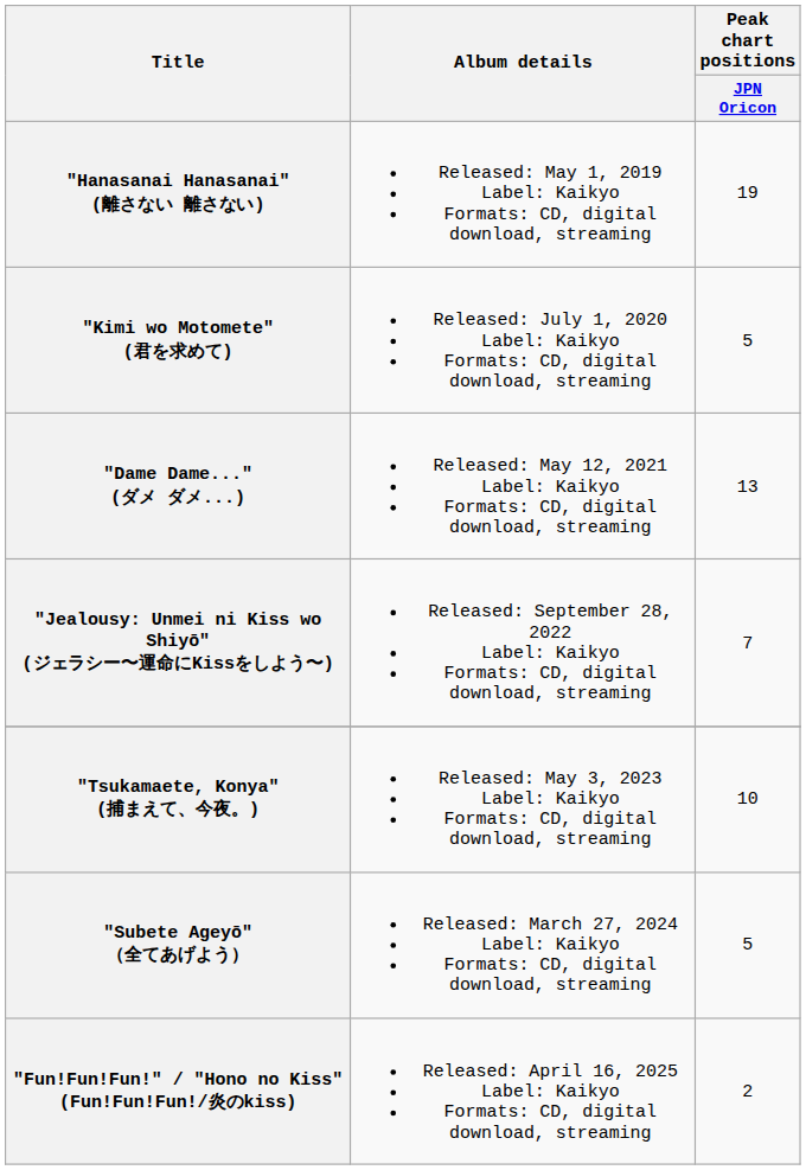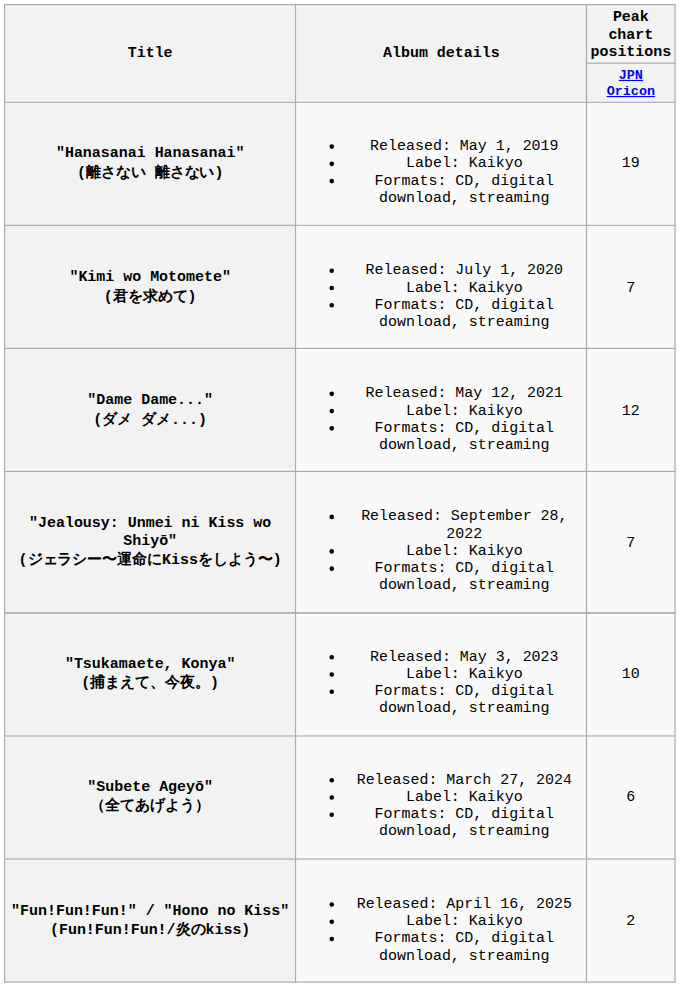 <table class="wikitable plainrowheaders" style="text-align:center;">
 <tr>
 <th scope="col" rowspan="2" style="width:19em;">Title</th>
 <th scope="col" rowspan="2" style="width:19em;">Album details</th>
 <th scope="col" colspan="1">Peak<br>chart<br>positions</th>
 </tr>
 <tr>
 <th scope="col" style="width:2.9em;font-size:90%;"><a href='#'>JPN<br>Oricon</a><br></th>
 </tr>
 <tr>
 <th scope="row">"Hanasanai Hanasanai"<br>(離さない 離さない)</th>
 <td><br><ul><li>Released: May 1, 2019</li><li>Label: Kaikyo</li><li>Formats: CD, digital download, streaming</li></ul></td>
 <td>19</td>
 </tr>
 <tr>
 <th scope="row">"Kimi wo Motomete"<br>(君を求めて)</th>
 <td><br><ul><li>Released: July 1, 2020</li><li>Label: Kaikyo</li><li>Formats: CD, digital download, streaming</li></ul></td>
-<td>5</td>
+<td>7</td>
 </tr>
 <tr>
 <th scope="row">"Dame Dame..."<br>(ダメ ダメ...)</th>
 <td><br><ul><li>Released: May 12, 2021</li><li>Label: Kaikyo</li><li>Formats: CD, digital download, streaming</li></ul></td>
-<td>13</td>
+<td>12</td>
 </tr>
 <tr>
 <th scope="row">"Jealousy: Unmei ni Kiss wo Shiyō"<br>(ジェラシー〜運命にKissをしよう〜)</th>
 <td><br><ul><li>Released: September 28, 2022</li><li>Label: Kaikyo</li><li>Formats: CD, digital download, streaming</li></ul></td>
 <td>7</td>
 </tr>
 <tr>
 </tr>
 <tr>
 <th scope="row">"Tsukamaete, Konya"<br>(捕まえて、今夜。)</th>
 <td><br><ul><li>Released: May 3, 2023</li><li>Label: Kaikyo</li><li>Formats: CD, digital download, streaming</li></ul></td>
 <td>10</td>
 </tr>
 <tr>
 <th scope="row">"Subete Ageyō"<br>（全てあげよう）</th>
 <td><br><ul><li>Released: March 27, 2024</li><li>Label: Kaikyo</li><li>Formats: CD, digital download, streaming</li></ul></td>
-<td>5</td>
+<td>6</td>
 </tr>
 <tr>
 <th scope="row">"Fun!Fun!Fun!" / "Hono no Kiss" <br>(Fun!Fun!Fun!/炎のkiss)</th>
 <td><br><ul><li>Released: April 16, 2025</li><li>Label: Kaikyo</li><li>Formats: CD, digital download, streaming</li></ul></td>
 <td>2</td>
 </tr>
 </table>
